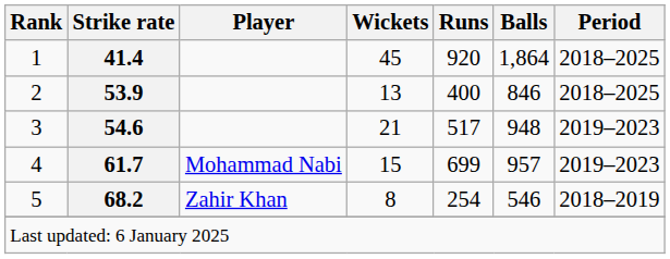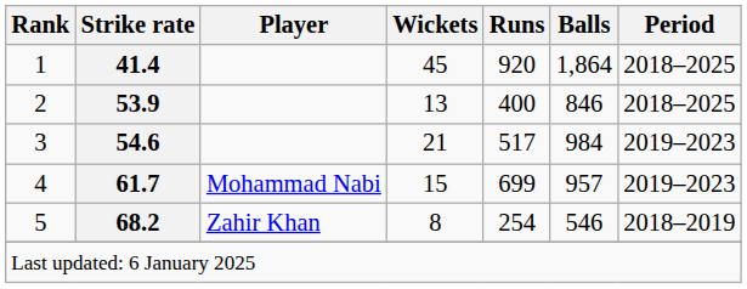 <table class="wikitable plainrowheaders sortable">
 <tr>
 <th scope=col>Rank</th>
 <th scope=col>Strike rate</th>
 <th scope=col>Player</th>
 <th scope=col>Wickets</th>
 <th scope=col>Runs</th>
 <th scope=col>Balls</th>
 <th scope=col>Period</th>
 </tr>
 <tr>
 <td align=center>1</td>
 <th scope=row style=text-align:center;>41.4</th>
 <td></td>
 <td align=center>45</td>
 <td align=center>920</td>
 <td align=center>1,864</td>
 <td>2018–2025</td>
 </tr>
 <tr>
 <td align=center>2</td>
 <th scope=row style=text-align:center;>53.9</th>
 <td></td>
 <td align=center>13</td>
 <td align=center>400</td>
 <td align=center>846</td>
 <td>2018–2025</td>
 </tr>
 <tr>
 <td align=center>3</td>
 <th scope=row style=text-align:center;>54.6</th>
 <td></td>
 <td align=center>21</td>
 <td align=center>517</td>
-<td align=center>948</td>
+<td align=center>984</td>
 <td>2019–2023</td>
 </tr>
 <tr>
 <td align=center>4</td>
 <th scope=row style=text-align:center;>61.7</th>
 <td><a href='#'>Mohammad Nabi</a></td>
 <td align=center>15</td>
 <td align=center>699</td>
 <td align=center>957</td>
 <td>2019–2023</td>
 </tr>
 <tr>
 <td align=center>5</td>
 <th scope=row style=text-align:center;>68.2</th>
 <td><a href='#'>Zahir Khan</a></td>
 <td align=center>8</td>
 <td align=center>254</td>
 <td align=center>546</td>
 <td>2018–2019</td>
 </tr>
 <tr>
 </tr>
 <tr class=sortbottom>
 <td colspan=7><small> Last updated: 6 January 2025</small></td>
 </tr>
 </table>
